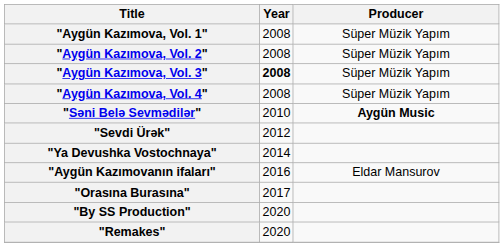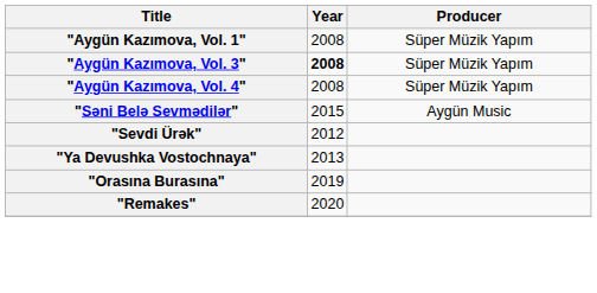 <table class="wikitable plainrowheaders" style="text-align:center;">
 <tr>
 <th scope="col" style="width:20em;">Title</th>
 <th scope="col">Year</th>
 <th scope="col" style="width:16em;">Producer</th>
 </tr>
 <tr>
 <th scope="row">"Aygün Kazımova, Vol. 1"</th>
-<td>2008</td>
-<td>Süper Müzik Yapım</td>
-</tr>
-<tr>
-<th scope="row">"<a href='#'>Aygün Kazımova, Vol. 2</a>"</th>
 <td>2008</td>
 <td>Süper Müzik Yapım</td>
 </tr>
 <tr>
 <th scope="row">"<a href='#'>Aygün Kazımova, Vol. 3</a>"</th>
 <td><strong>2008</strong></td>
 <td>Süper Müzik Yapım</td>
 </tr>
 <tr>
 <th scope="row">"<a href='#'>Aygün Kazımova, Vol. 4</a>"</th>
 <td>2008</td>
 <td>Süper Müzik Yapım</td>
 </tr>
 <tr>
 <th scope="row">"<a href='#'>Səni Belə Sevmədilər</a>"</th>
-<td>2010</td>
-<td><strong>Aygün Music</strong></td>
+<td>2015</td>
+<td>Aygün Music</td>
 </tr>
 <tr>
 <th scope="row">"Sevdi Ürək"</th>
 <td>2012</td>
 <td></td>
 </tr>
 <tr>
 <th scope="row">"Ya Devushka Vostochnaya"</th>
-<td>2014</td>
+<td>2013</td>
 <td></td>
 </tr>
 <tr>
-<th scope="row">"Aygün Kazımovanın ifaları"</th>
-<td>2016</td>
-<td>Eldar Mansurov</td>
-</tr>
-<tr>
 <th scope="row">"Orasına Burasına"</th>
-<td>2017</td>
-<td></td>
-</tr>
-<tr>
-<th scope="row">"By SS Production"</th>
-<td>2020</td>
+<td>2019</td>
 <td></td>
 </tr>
 <tr>
 <th scope="row">"Remakes"</th>
 <td>2020</td>
 <td></td>
 </tr>
 <tr>
 </tr>
 </table>
